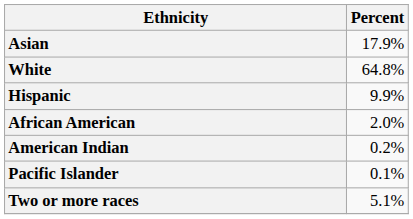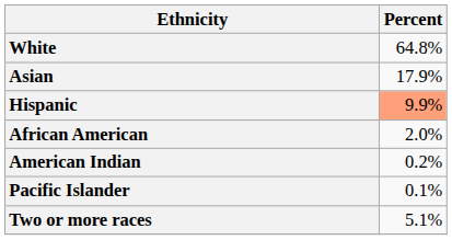 <table class="wikitable">
 <tr>
 <th + style="text-align: center;">Ethnicity</th>
 <th align="center">Percent</th>
 </tr>
 <tr>
+<th + style="text-align: left;">White</th>
+<td align="right">64.8%</td>
+</tr>
+<tr>
 <th + style="text-align: left;">Asian</th>
 <td align="right">17.9%</td>
 </tr>
 <tr>
-<th + style="text-align: left;">White</th>
-<td align="right">64.8%</td>
-</tr>
-<tr>
 <th + style="text-align: left;" width="325pt">Hispanic</th>
-<td align="right">9.9%</td>
+<td align="right" style="background: lightsalmon;">9.9%</td>
 </tr>
 <tr>
 <th + style="text-align: left;">African American</th>
 <td align="right">2.0%</td>
 </tr>
 <tr>
 <th + style="text-align: left;">American Indian</th>
 <td align="right">0.2%</td>
 </tr>
 <tr>
 <th + style="text-align: left;">Pacific Islander</th>
 <td align="right">0.1%</td>
 </tr>
 <tr>
 <th + style="text-align: left;">Two or more races</th>
 <td align="right">5.1%</td>
 </tr>
 <tr>
 </tr>
 </table>
